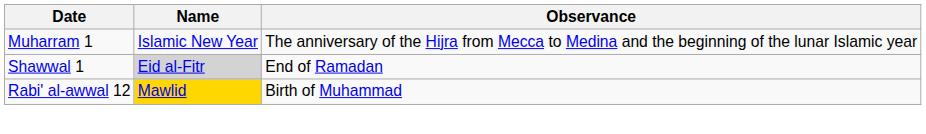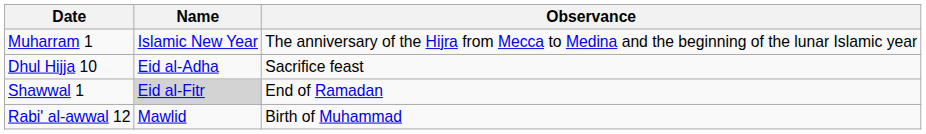 <table class="wikitable">
 <tr>
 <th>Date</th>
 <th>Name</th>
 <th>Observance</th>
 </tr>
 <tr>
 <td><a href='#'>Muharram</a> 1</td>
 <td><a href='#'>Islamic New Year</a></td>
 <td>The anniversary of the <a href='#'>Hijra</a> from <a href='#'>Mecca</a> to <a href='#'>Medina</a> and the beginning of the lunar Islamic year</td>
 </tr>
 <tr>
+<td><a href='#'>Dhul Hijja</a> 10</td>
+<td><a href='#'>Eid al-Adha</a></td>
+<td>Sacrifice feast</td>
+</tr>
+<tr>
 <td><a href='#'>Shawwal</a> 1</td>
 <td style="background: lightgrey;"><a href='#'>Eid al-Fitr</a></td>
 <td>End of <a href='#'>Ramadan</a></td>
 </tr>
 <tr>
 <td><a href='#'>Rabi' al-awwal</a> 12</td>
-<td style="background: gold;"><a href='#'>Mawlid</a></td>
+<td><a href='#'>Mawlid</a></td>
 <td>Birth of <a href='#'>Muhammad</a></td>
 </tr>
 </table>
